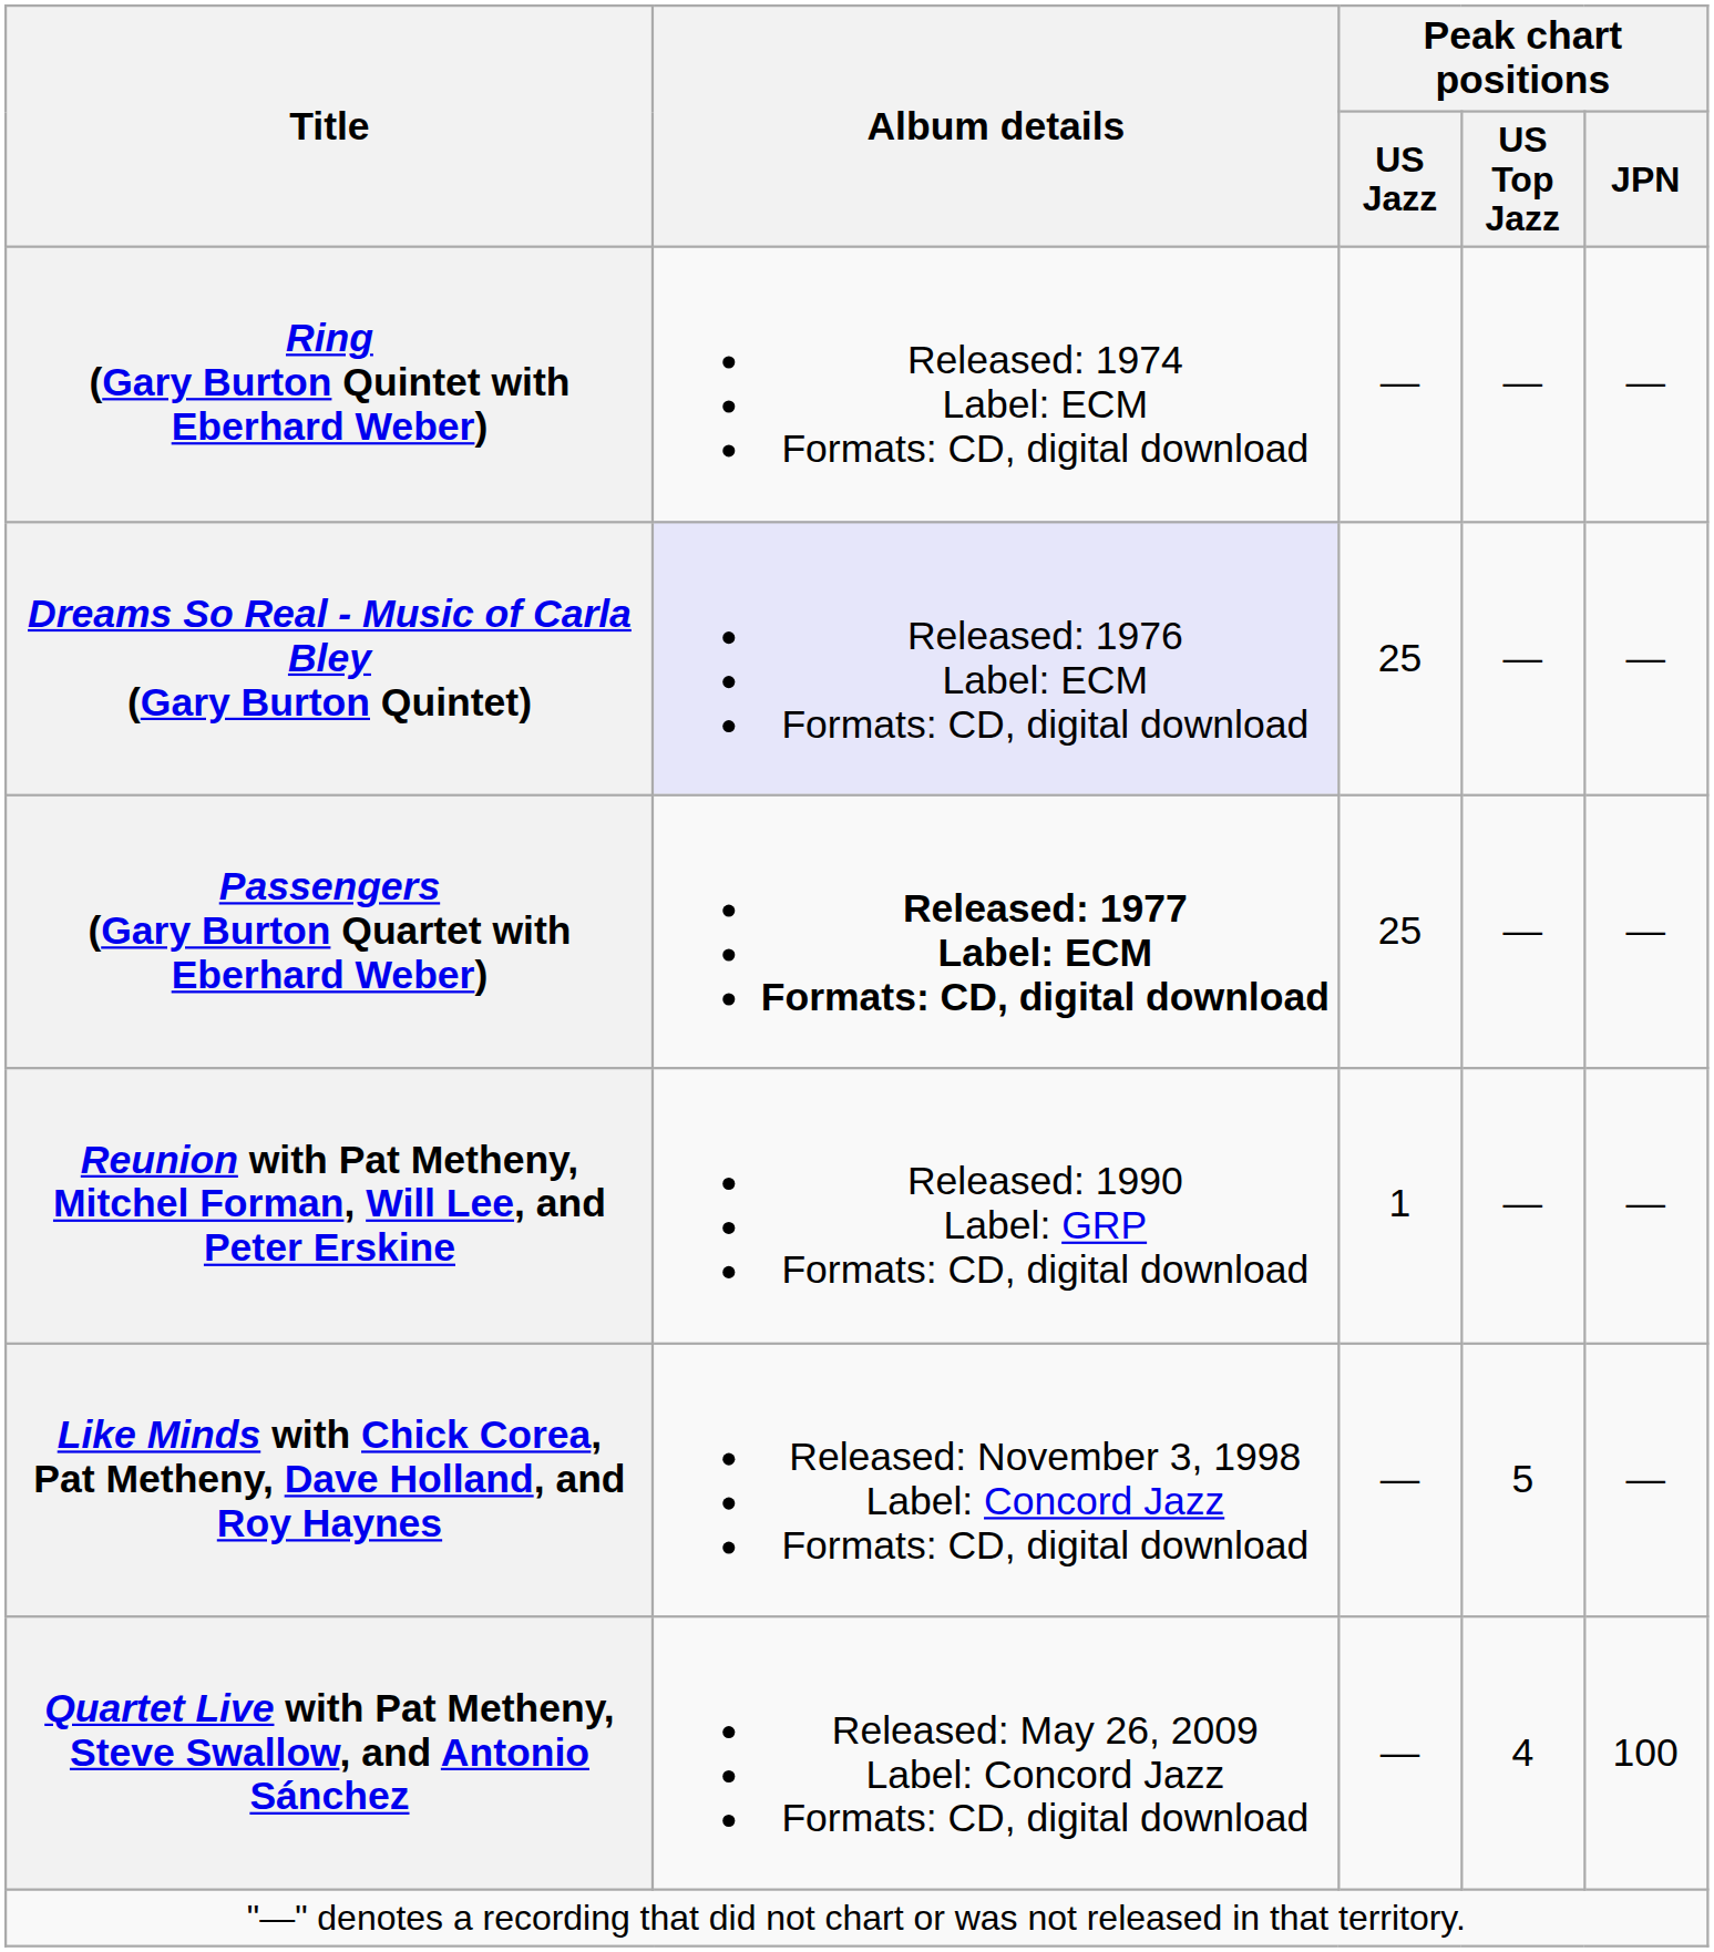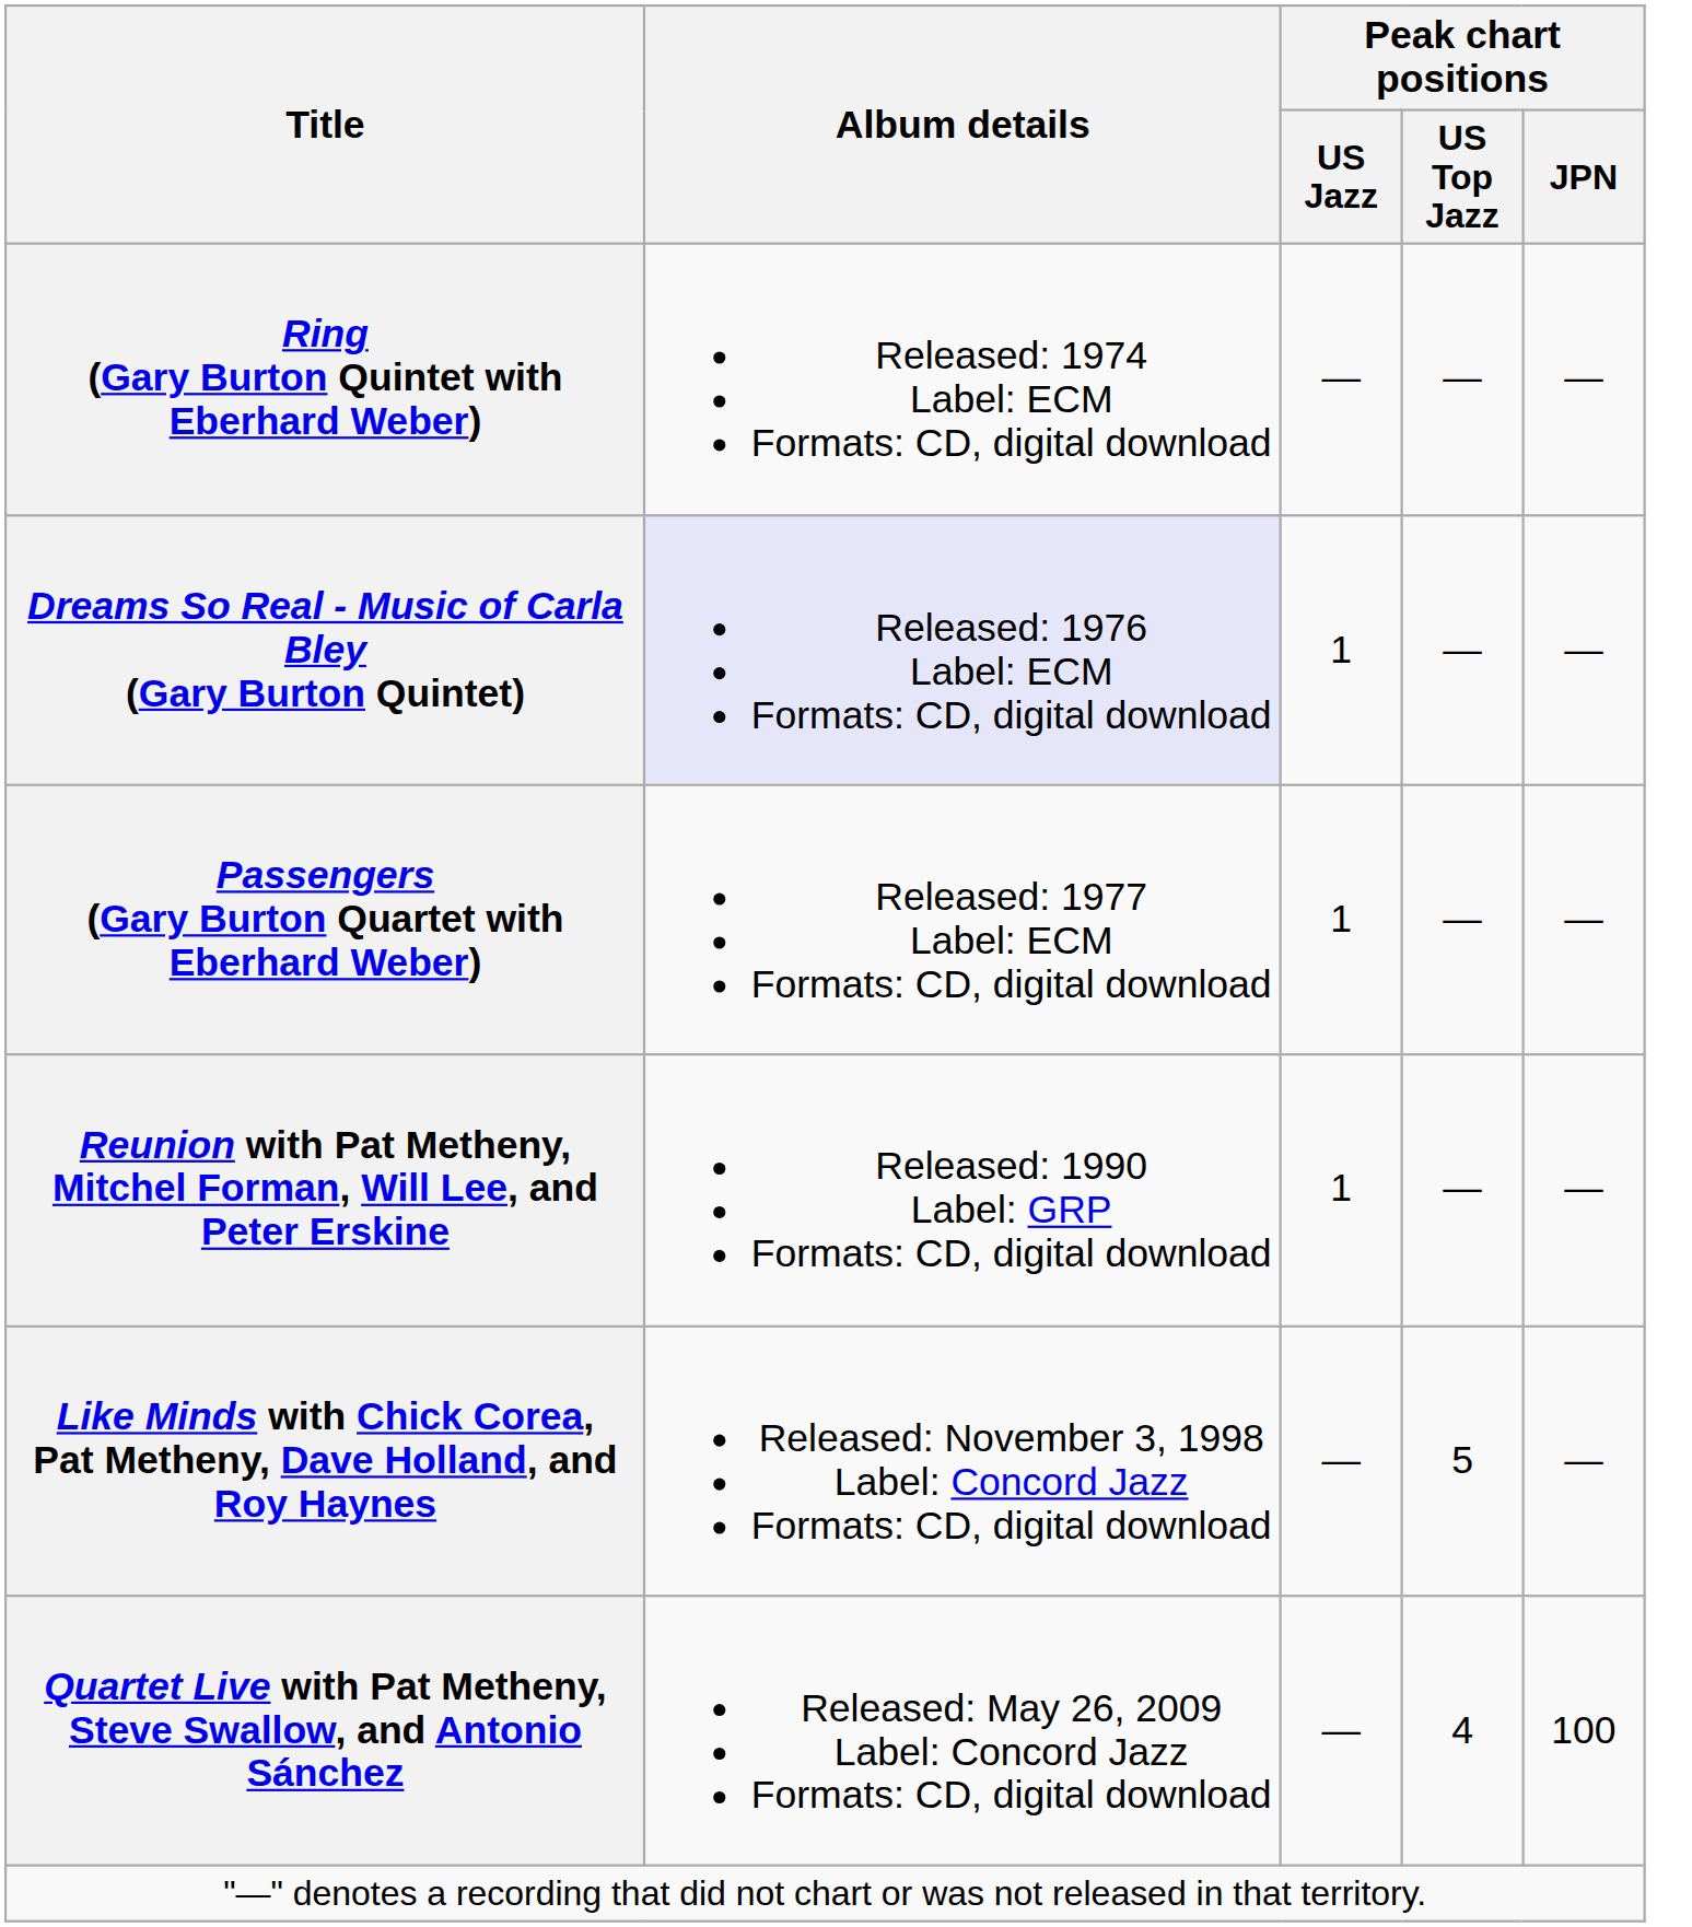 <table class="wikitable plainrowheaders" style="text-align:center;">
 <tr>
 <th scope="col" rowspan="2" style="width:16em;">Title</th>
 <th scope="col" rowspan="2">Album details</th>
 <th scope="col" colspan="3">Peak chart positions</th>
 </tr>
 <tr>
 <th scope="col" style="width:3em;font-size:90%;">US<br>Jazz<br></th>
 <th scope="col" style="width:3em;font-size:90%;">US<br>Top<br>Jazz<br></th>
 <th scope="col" style="width:3em;font-size:90%;">JPN<br></th>
 </tr>
 <tr>
 <th scope="row"><em><a href='#'>Ring</a></em><br>(<a href='#'>Gary Burton</a> Quintet with <a href='#'>Eberhard Weber</a>)</th>
 <td><br><ul><li>Released: 1974</li><li>Label: ECM</li><li>Formats: CD, digital download</li></ul></td>
 <td>—</td>
 <td>—</td>
 <td>—</td>
 </tr>
 <tr>
 <th scope="row"><em><a href='#'>Dreams So Real - Music of Carla Bley</a></em><br>(<a href='#'>Gary Burton</a> Quintet)</th>
 <td style="background: lavender;"><br><ul><li>Released: 1976</li><li>Label: ECM</li><li>Formats: CD, digital download</li></ul></td>
-<td>25</td>
+<td>1</td>
 <td>—</td>
 <td>—</td>
 </tr>
 <tr>
 <th scope="row"><em><a href='#'>Passengers</a></em><br>(<a href='#'>Gary Burton</a> Quartet with <a href='#'>Eberhard Weber</a>)</th>
-<td><strong><br><ul><li>Released: 1977</li><li>Label: ECM</li><li>Formats: CD, digital download</li></ul></strong></td>
-<td>25</td>
+<td><br><ul><li>Released: 1977</li><li>Label: ECM</li><li>Formats: CD, digital download</li></ul></td>
+<td>1</td>
 <td>—</td>
 <td>—</td>
 </tr>
 <tr>
 <th scope="row"><em><a href='#'>Reunion</a></em> with Pat Metheny,<br><a href='#'>Mitchel Forman</a>, <a href='#'>Will Lee</a>, and <a href='#'>Peter Erskine</a></th>
 <td><br><ul><li>Released: 1990</li><li>Label: <a href='#'>GRP</a></li><li>Formats: CD, digital download</li></ul></td>
 <td>1</td>
 <td>—</td>
 <td>—</td>
 </tr>
 <tr>
 <th scope="row"><em><a href='#'>Like Minds</a></em> with <a href='#'>Chick Corea</a>,<br>Pat Metheny, <a href='#'>Dave Holland</a>, and <a href='#'>Roy Haynes</a></th>
 <td><br><ul><li>Released: November 3, 1998</li><li>Label: <a href='#'>Concord Jazz</a></li><li>Formats: CD, digital download</li></ul></td>
 <td>—</td>
 <td>5</td>
 <td>—</td>
 </tr>
 <tr>
 <th scope="row"><em><a href='#'>Quartet Live</a></em> with Pat Metheny,<br><a href='#'>Steve Swallow</a>, and <a href='#'>Antonio Sánchez</a></th>
 <td><br><ul><li>Released: May 26, 2009</li><li>Label: Concord Jazz</li><li>Formats: CD, digital download</li></ul></td>
 <td>—</td>
 <td>4</td>
 <td>100</td>
 </tr>
 <tr>
 <td colspan="20" style="font-size:90%">"—" denotes a recording that did not chart or was not released in that territory.</td>
 </tr>
 </table>
